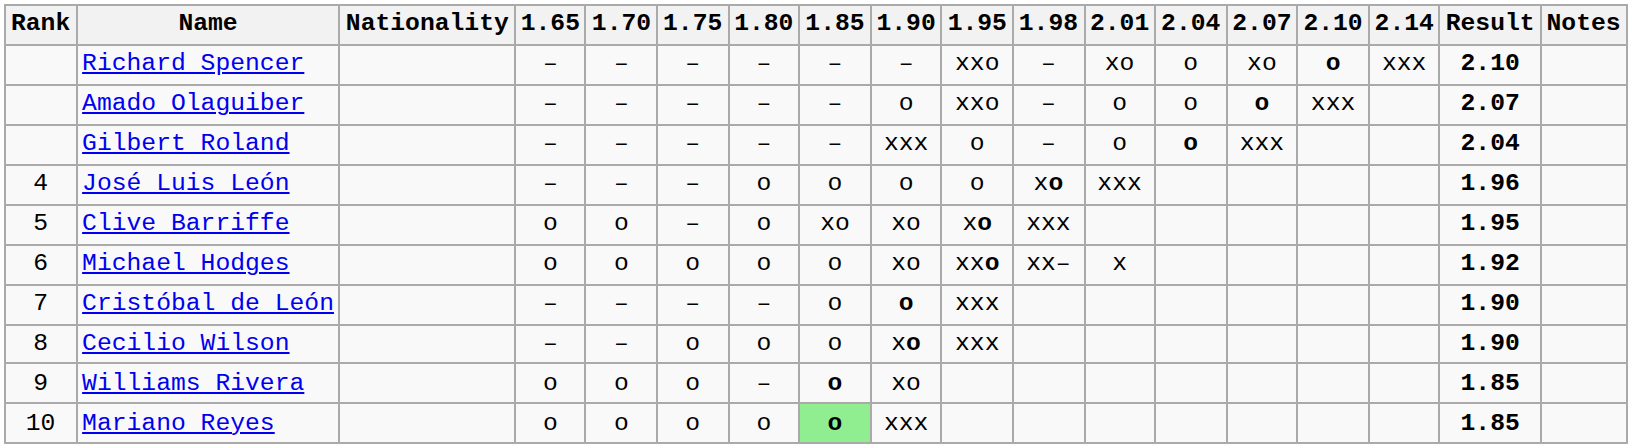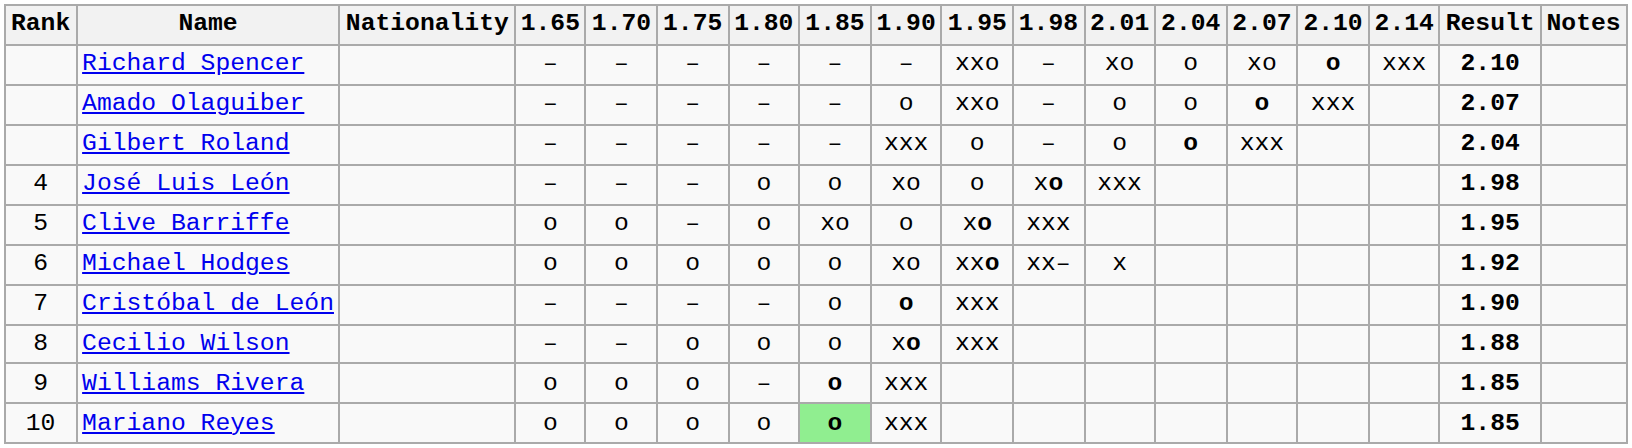 <table class="wikitable sortable" style="text-align:center;font-size:95%">
 <tr>
 <th>Rank</th>
 <th>Name</th>
 <th>Nationality</th>
 <th>1.65</th>
 <th>1.70</th>
 <th>1.75</th>
 <th>1.80</th>
 <th>1.85</th>
 <th>1.90</th>
 <th>1.95</th>
 <th>1.98</th>
 <th>2.01</th>
 <th>2.04</th>
 <th>2.07</th>
 <th>2.10</th>
 <th>2.14</th>
 <th>Result</th>
 <th>Notes</th>
 </tr>
 <tr>
 <td></td>
 <td align=left><a href='#'>Richard Spencer</a></td>
 <td align=left></td>
 <td>–</td>
 <td>–</td>
 <td>–</td>
 <td>–</td>
 <td>–</td>
 <td>–</td>
 <td>xxo</td>
 <td>–</td>
 <td>xo</td>
 <td>o</td>
 <td>xo</td>
 <td><strong>o</strong></td>
 <td>xxx</td>
 <td><strong>2.10</strong></td>
 <td></td>
 </tr>
 <tr>
 <td></td>
 <td align=left><a href='#'>Amado Olaguiber</a></td>
 <td align=left></td>
 <td>–</td>
 <td>–</td>
 <td>–</td>
 <td>–</td>
 <td>–</td>
 <td>o</td>
 <td>xxo</td>
 <td>–</td>
 <td>o</td>
 <td>o</td>
 <td><strong>o</strong></td>
 <td>xxx</td>
 <td></td>
 <td><strong>2.07</strong></td>
 <td></td>
 </tr>
 <tr>
 <td></td>
 <td align=left><a href='#'>Gilbert Roland</a></td>
 <td align=left></td>
 <td>–</td>
 <td>–</td>
 <td>–</td>
 <td>–</td>
 <td>–</td>
 <td>xxx</td>
 <td>o</td>
 <td>–</td>
 <td>o</td>
 <td><strong>o</strong></td>
 <td>xxx</td>
 <td></td>
 <td></td>
 <td><strong>2.04</strong></td>
 <td></td>
 </tr>
 <tr>
 <td>4</td>
 <td align=left><a href='#'>José Luis León</a></td>
 <td align=left></td>
 <td>–</td>
 <td>–</td>
 <td>–</td>
 <td>o</td>
 <td>o</td>
-<td>o</td>
+<td>xo</td>
 <td>o</td>
 <td>x<strong>o</strong></td>
 <td>xxx</td>
 <td></td>
 <td></td>
 <td></td>
 <td></td>
-<td><strong>1.96</strong></td>
+<td><strong>1.98</strong></td>
 <td></td>
 </tr>
 <tr>
 <td>5</td>
 <td align=left><a href='#'>Clive Barriffe</a></td>
 <td align=left></td>
 <td>o</td>
 <td>o</td>
 <td>–</td>
 <td>o</td>
 <td>xo</td>
-<td>xo</td>
+<td>o</td>
 <td>x<strong>o</strong></td>
 <td>xxx</td>
 <td></td>
 <td></td>
 <td></td>
 <td></td>
 <td></td>
 <td><strong>1.95</strong></td>
 <td></td>
 </tr>
 <tr>
 <td>6</td>
 <td align=left><a href='#'>Michael Hodges</a></td>
 <td align=left></td>
 <td>o</td>
 <td>o</td>
 <td>o</td>
 <td>o</td>
 <td>o</td>
 <td>xo</td>
 <td>xx<strong>o</strong></td>
 <td>xx–</td>
 <td>x</td>
 <td></td>
 <td></td>
 <td></td>
 <td></td>
 <td><strong>1.92</strong></td>
 <td></td>
 </tr>
 <tr>
 <td>7</td>
 <td align=left><a href='#'>Cristóbal de León</a></td>
 <td align=left></td>
 <td>–</td>
 <td>–</td>
 <td>–</td>
 <td>–</td>
 <td>o</td>
 <td><strong>o</strong></td>
 <td>xxx</td>
 <td></td>
 <td></td>
 <td></td>
 <td></td>
 <td></td>
 <td></td>
 <td><strong>1.90</strong></td>
 <td></td>
 </tr>
 <tr>
 <td>8</td>
 <td align=left><a href='#'>Cecilio Wilson</a></td>
 <td align=left></td>
 <td>–</td>
 <td>–</td>
 <td>o</td>
 <td>o</td>
 <td>o</td>
 <td>x<strong>o</strong></td>
 <td>xxx</td>
 <td></td>
 <td></td>
 <td></td>
 <td></td>
 <td></td>
 <td></td>
-<td><strong>1.90</strong></td>
+<td><strong>1.88</strong></td>
 <td></td>
 </tr>
 <tr>
 <td>9</td>
 <td align=left><a href='#'>Williams Rivera</a></td>
 <td align=left></td>
 <td>o</td>
 <td>o</td>
 <td>o</td>
 <td>–</td>
 <td><strong>o</strong></td>
-<td>xo</td>
+<td>xxx</td>
 <td></td>
 <td></td>
 <td></td>
 <td></td>
 <td></td>
 <td></td>
 <td></td>
 <td><strong>1.85</strong></td>
 <td></td>
 </tr>
 <tr>
 <td>10</td>
 <td align=left><a href='#'>Mariano Reyes</a></td>
 <td align=left></td>
 <td>o</td>
 <td>o</td>
 <td>o</td>
 <td>o</td>
 <td style="background: lightgreen;"><strong>o</strong></td>
 <td>xxx</td>
 <td></td>
 <td></td>
 <td></td>
 <td></td>
 <td></td>
 <td></td>
 <td></td>
 <td><strong>1.85</strong></td>
 <td></td>
 </tr>
 </table>
